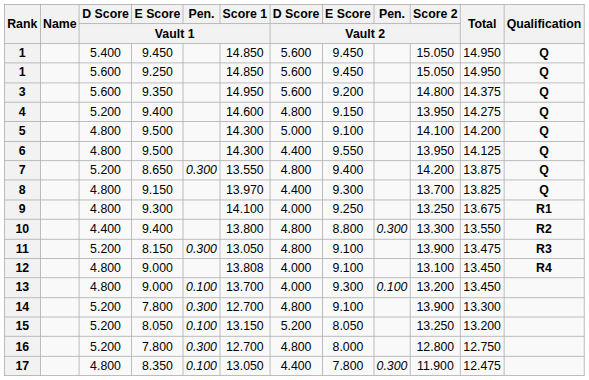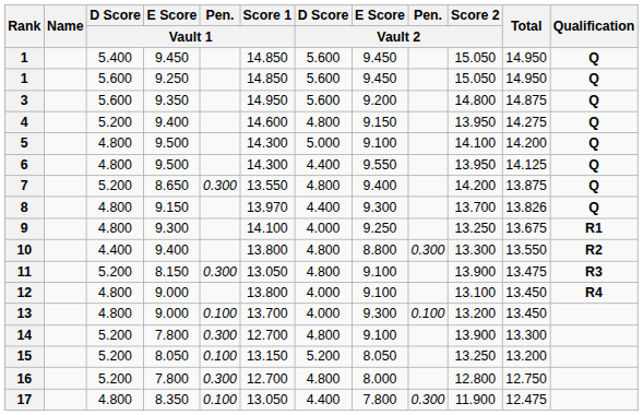 <table class="wikitable sortable" style="text-align:center">
 <tr>
 <th rowspan="2">Rank</th>
 <th rowspan="2">Name</th>
 <th>D Score</th>
 <th>E Score</th>
 <th>Pen.</th>
 <th>Score 1</th>
 <th>D Score</th>
 <th>E Score</th>
 <th>Pen.</th>
 <th>Score 2</th>
 <th rowspan="2">Total</th>
 <th rowspan="2">Qualification</th>
 </tr>
 <tr>
 <th colspan="4">Vault 1</th>
 <th colspan="4">Vault 2</th>
 </tr>
 <tr>
 <th scope=row>1</th>
 <td align=left></td>
 <td>5.400</td>
 <td>9.450</td>
 <td></td>
 <td>14.850</td>
 <td>5.600</td>
 <td>9.450</td>
 <td></td>
 <td>15.050</td>
 <td>14.950</td>
 <td><strong>Q</strong></td>
 </tr>
 <tr>
 <th scope=row>1</th>
 <td align=left></td>
 <td>5.600</td>
 <td>9.250</td>
 <td></td>
 <td>14.850</td>
 <td>5.600</td>
 <td>9.450</td>
 <td></td>
 <td>15.050</td>
 <td>14.950</td>
 <td><strong>Q</strong></td>
 </tr>
 <tr>
 <th scope=row>3</th>
 <td align=left></td>
 <td>5.600</td>
 <td>9.350</td>
 <td></td>
 <td>14.950</td>
 <td>5.600</td>
 <td>9.200</td>
 <td></td>
 <td>14.800</td>
-<td>14.375</td>
+<td>14.875</td>
 <td><strong>Q</strong></td>
 </tr>
 <tr>
 <th scope=row>4</th>
 <td align=left></td>
 <td>5.200</td>
 <td>9.400</td>
 <td></td>
 <td>14.600</td>
 <td>4.800</td>
 <td>9.150</td>
 <td></td>
 <td>13.950</td>
 <td>14.275</td>
 <td><strong>Q</strong></td>
 </tr>
 <tr>
 <th scope=row>5</th>
 <td align=left></td>
 <td>4.800</td>
 <td>9.500</td>
 <td></td>
 <td>14.300</td>
 <td>5.000</td>
 <td>9.100</td>
 <td></td>
 <td>14.100</td>
 <td>14.200</td>
 <td><strong>Q</strong></td>
 </tr>
 <tr>
 <th scope=row>6</th>
 <td align=left></td>
 <td>4.800</td>
 <td>9.500</td>
 <td></td>
 <td>14.300</td>
 <td>4.400</td>
 <td>9.550</td>
 <td></td>
 <td>13.950</td>
 <td>14.125</td>
 <td><strong>Q</strong></td>
 </tr>
 <tr>
 <th scope=row>7</th>
 <td align=left></td>
 <td>5.200</td>
 <td>8.650</td>
 <td><em>0.300</em></td>
 <td>13.550</td>
 <td>4.800</td>
 <td>9.400</td>
 <td></td>
 <td>14.200</td>
 <td>13.875</td>
 <td><strong>Q</strong></td>
 </tr>
 <tr>
 <th scope=row>8</th>
 <td align=left></td>
 <td>4.800</td>
 <td>9.150</td>
 <td></td>
 <td>13.970</td>
 <td>4.400</td>
 <td>9.300</td>
 <td></td>
 <td>13.700</td>
-<td>13.825</td>
+<td>13.826</td>
 <td><strong>Q</strong></td>
 </tr>
 <tr>
 <th scope=row>9</th>
 <td align=left></td>
 <td>4.800</td>
 <td>9.300</td>
 <td></td>
 <td>14.100</td>
 <td>4.000</td>
 <td>9.250</td>
 <td></td>
 <td>13.250</td>
 <td>13.675</td>
 <td><strong>R1</strong></td>
 </tr>
 <tr>
 <th scope=row>10</th>
 <td align=left></td>
 <td>4.400</td>
 <td>9.400</td>
 <td></td>
 <td>13.800</td>
 <td>4.800</td>
 <td>8.800</td>
 <td><em>0.300</em></td>
 <td>13.300</td>
 <td>13.550</td>
 <td><strong>R2</strong></td>
 </tr>
 <tr>
 <th scope=row>11</th>
 <td align=left></td>
 <td>5.200</td>
 <td>8.150</td>
 <td><em>0.300</em></td>
 <td>13.050</td>
 <td>4.800</td>
 <td>9.100</td>
 <td></td>
 <td>13.900</td>
 <td>13.475</td>
 <td><strong>R3</strong></td>
 </tr>
 <tr>
 <th scope=row>12</th>
 <td align=left></td>
 <td>4.800</td>
 <td>9.000</td>
 <td></td>
-<td>13.808</td>
+<td>13.800</td>
 <td>4.000</td>
 <td>9.100</td>
 <td></td>
 <td>13.100</td>
 <td>13.450</td>
 <td><strong>R4</strong></td>
 </tr>
 <tr>
 <th scope=row>13</th>
 <td align=left></td>
 <td>4.800</td>
 <td>9.000</td>
 <td><em>0.100</em></td>
 <td>13.700</td>
 <td>4.000</td>
 <td>9.300</td>
 <td><em>0.100</em></td>
 <td>13.200</td>
 <td>13.450</td>
 <td></td>
 </tr>
 <tr>
 <th scope=row>14</th>
 <td align=left></td>
 <td>5.200</td>
 <td>7.800</td>
 <td><em>0.300</em></td>
 <td>12.700</td>
 <td>4.800</td>
 <td>9.100</td>
 <td></td>
 <td>13.900</td>
 <td>13.300</td>
 <td></td>
 </tr>
 <tr>
 <th scope=row>15</th>
 <td align=left></td>
 <td>5.200</td>
 <td>8.050</td>
 <td><em>0.100</em></td>
 <td>13.150</td>
 <td>5.200</td>
 <td>8.050</td>
 <td></td>
 <td>13.250</td>
 <td>13.200</td>
 <td></td>
 </tr>
 <tr>
 <th scope=row>16</th>
 <td align=left></td>
 <td>5.200</td>
 <td>7.800</td>
 <td><em>0.300</em></td>
 <td>12.700</td>
 <td>4.800</td>
 <td>8.000</td>
 <td></td>
 <td>12.800</td>
 <td>12.750</td>
 <td></td>
 </tr>
 <tr>
 <th scope=row>17</th>
 <td align=left></td>
 <td>4.800</td>
 <td>8.350</td>
 <td><em>0.100</em></td>
 <td>13.050</td>
 <td>4.400</td>
 <td>7.800</td>
 <td><em>0.300</em></td>
 <td>11.900</td>
 <td>12.475</td>
 <td></td>
 </tr>
 </table>
